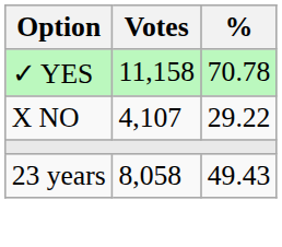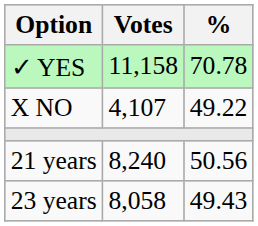 <table class="wikitable">
 <tr>
 <th>Option</th>
 <th>Votes</th>
 <th>%</th>
 </tr>
 <tr>
 <td style=background:#bbf8be>✓ YES</td>
 <td style=background:#bbf8be>11,158</td>
 <td style=background:#bbf8be>70.78</td>
 </tr>
 <tr>
 <td>X NO</td>
 <td>4,107</td>
-<td>29.22</td>
+<td>49.22</td>
 </tr>
 <tr>
 <td colspan="3" bgcolor="#E9E9E9"></td>
+</tr>
+<tr>
+<td>21 years</td>
+<td>8,240</td>
+<td>50.56</td>
 </tr>
 <tr>
 <td>23 years</td>
 <td>8,058</td>
 <td>49.43</td>
 </tr>
 </table>
